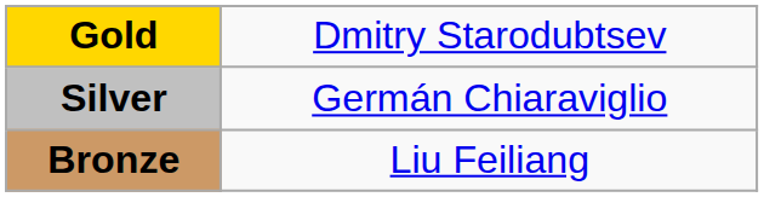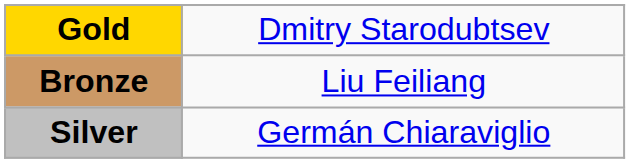 <table class="wikitable" style="text-align:center; " width="35%">
 <tr>
 <td bgcolor="gold"><strong>Gold</strong></td>
 <td><a href='#'>Dmitry Starodubtsev</a><br>  <small><em></em></small></td>
 </tr>
 <tr>
+<td bgcolor="CC9966"><strong>Bronze</strong></td>
+<td><a href='#'>Liu Feiliang</a><br>  <small><em></em></small></td>
+</tr>
+<tr>
 <td bgcolor="silver"><strong>Silver</strong></td>
 <td><a href='#'>Germán Chiaraviglio</a><br>  <small><em></em></small></td>
 </tr>
-<tr>
-<td bgcolor="CC9966"><strong>Bronze</strong></td>
-<td><a href='#'>Liu Feiliang</a><br>  <small><em></em></small></td>
-</tr>
 </table>
